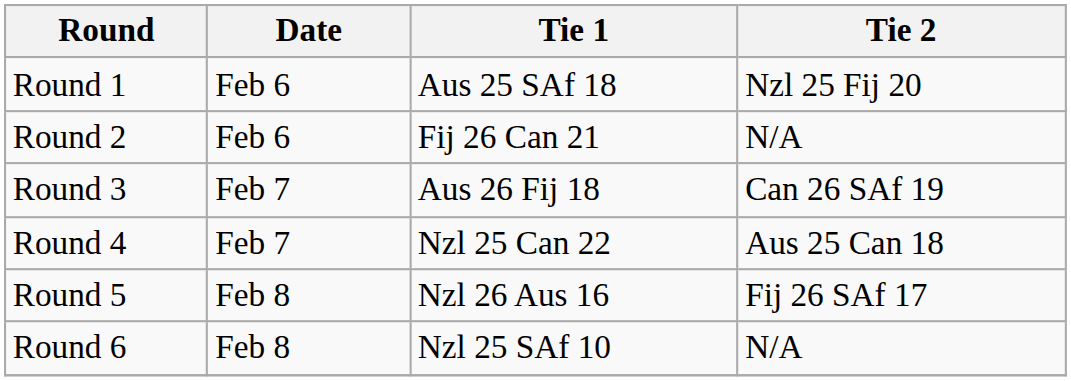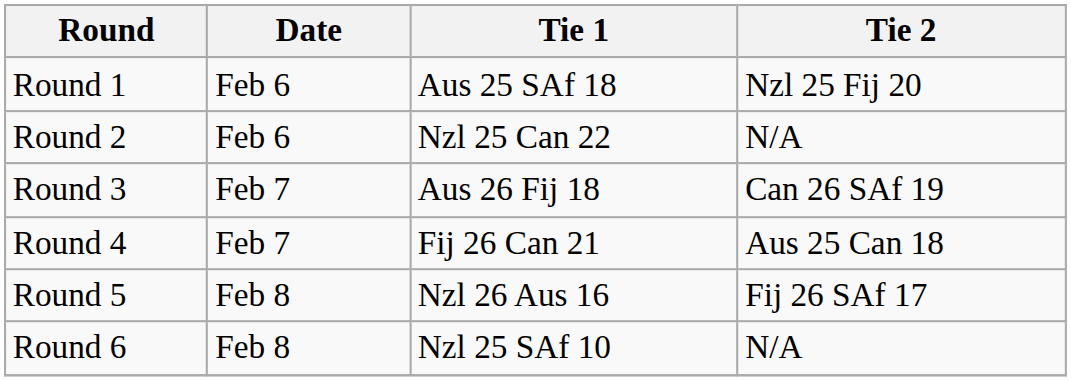 <table class="wikitable" style="font-size: 100%">
 <tr>
 <th width=90>Round</th>
 <th width=90>Date</th>
 <th width=150>Tie 1</th>
 <th width=150>Tie 2</th>
 </tr>
 <tr>
 <td>Round 1</td>
 <td>Feb 6</td>
 <td>Aus 25 SAf 18</td>
 <td>Nzl 25 Fij 20</td>
 </tr>
 <tr>
 <td>Round 2</td>
 <td>Feb 6</td>
-<td>Fij 26 Can 21</td>
+<td>Nzl 25 Can 22</td>
 <td>N/A</td>
 </tr>
 <tr>
 <td>Round 3</td>
 <td>Feb 7</td>
 <td>Aus 26 Fij 18</td>
 <td>Can 26 SAf 19</td>
 </tr>
 <tr>
 <td>Round 4</td>
 <td>Feb 7</td>
-<td>Nzl 25 Can 22</td>
+<td>Fij 26 Can 21</td>
 <td>Aus 25 Can 18</td>
 </tr>
 <tr>
 <td>Round 5</td>
 <td>Feb 8</td>
 <td>Nzl 26 Aus 16</td>
 <td>Fij 26 SAf 17</td>
 </tr>
 <tr>
 <td>Round 6</td>
 <td>Feb 8</td>
 <td>Nzl 25 SAf 10</td>
 <td>N/A</td>
 </tr>
 <tr>
 </tr>
 </table>
